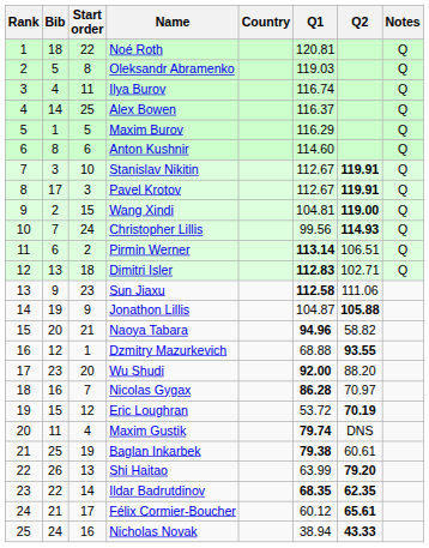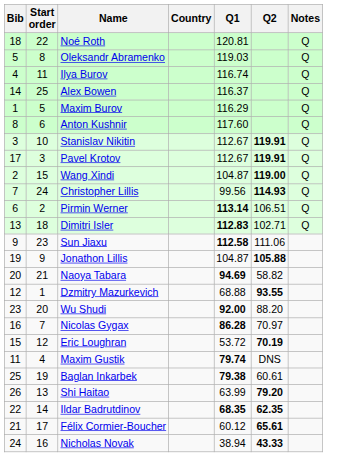 <table class="wikitable sortable" style="text-align:center">
 <tr>
-<th>Rank</th>
 <th>Bib</th>
 <th>Start<br>order</th>
 <th>Name</th>
 <th>Country</th>
 <th>Q1</th>
 <th>Q2</th>
 <th>Notes</th>
 </tr>
 <tr bgcolor=ccffcc>
-<td>1</td>
 <td>18</td>
 <td>22</td>
 <td align=left><a href='#'>Noé Roth</a></td>
 <td align=left></td>
 <td>120.81</td>
 <td></td>
 <td>Q</td>
 </tr>
 <tr bgcolor=ccffcc>
-<td>2</td>
 <td>5</td>
 <td>8</td>
 <td align=left><a href='#'>Oleksandr Abramenko</a></td>
 <td align=left></td>
 <td>119.03</td>
 <td></td>
 <td>Q</td>
 </tr>
 <tr bgcolor=ccffcc>
-<td>3</td>
 <td>4</td>
 <td>11</td>
 <td align=left><a href='#'>Ilya Burov</a></td>
 <td align=left></td>
 <td>116.74</td>
 <td></td>
 <td>Q</td>
 </tr>
 <tr bgcolor=ccffcc>
-<td>4</td>
 <td>14</td>
 <td>25</td>
 <td align=left><a href='#'>Alex Bowen</a></td>
 <td align=left></td>
 <td>116.37</td>
 <td></td>
 <td>Q</td>
 </tr>
 <tr bgcolor=ccffcc>
-<td>5</td>
 <td>1</td>
 <td>5</td>
 <td align=left><a href='#'>Maxim Burov</a></td>
 <td align=left></td>
 <td>116.29</td>
 <td></td>
 <td>Q</td>
 </tr>
 <tr bgcolor=ccffcc>
-<td>6</td>
 <td>8</td>
 <td>6</td>
 <td align=left><a href='#'>Anton Kushnir</a></td>
 <td align=left></td>
-<td>114.60</td>
+<td>117.60</td>
 <td></td>
 <td>Q</td>
 </tr>
 <tr bgcolor=ddffdd>
-<td>7</td>
 <td>3</td>
 <td>10</td>
 <td align=left><a href='#'>Stanislav Nikitin</a></td>
 <td align=left></td>
 <td>112.67</td>
 <td><strong>119.91</strong></td>
 <td>Q</td>
 </tr>
 <tr bgcolor=ddffdd>
-<td>8</td>
 <td>17</td>
 <td>3</td>
 <td align=left><a href='#'>Pavel Krotov</a></td>
 <td align=left></td>
 <td>112.67</td>
 <td><strong>119.91</strong></td>
 <td>Q</td>
 </tr>
 <tr bgcolor=ddffdd>
-<td>9</td>
 <td>2</td>
 <td>15</td>
 <td align=left><a href='#'>Wang Xindi</a></td>
 <td align=left></td>
-<td>104.81</td>
+<td>104.87</td>
 <td><strong>119.00</strong></td>
 <td>Q</td>
 </tr>
 <tr bgcolor=ddffdd>
-<td>10</td>
 <td>7</td>
 <td>24</td>
 <td align=left><a href='#'>Christopher Lillis</a></td>
 <td align=left></td>
 <td>99.56</td>
 <td><strong>114.93</strong></td>
 <td>Q</td>
 </tr>
 <tr bgcolor=ddffdd>
-<td>11</td>
 <td>6</td>
 <td>2</td>
 <td align=left><a href='#'>Pirmin Werner</a></td>
 <td align=left></td>
 <td><strong>113.14</strong></td>
 <td>106.51</td>
 <td>Q</td>
 </tr>
 <tr bgcolor=ddffdd>
-<td>12</td>
 <td>13</td>
 <td>18</td>
 <td align=left><a href='#'>Dimitri Isler</a></td>
 <td align=left></td>
 <td><strong>112.83</strong></td>
 <td>102.71</td>
 <td>Q</td>
 </tr>
 <tr>
-<td>13</td>
 <td>9</td>
 <td>23</td>
 <td align=left><a href='#'>Sun Jiaxu</a></td>
 <td align=left></td>
 <td><strong>112.58</strong></td>
 <td>111.06</td>
 <td></td>
 </tr>
 <tr>
-<td>14</td>
 <td>19</td>
 <td>9</td>
 <td align=left><a href='#'>Jonathon Lillis</a></td>
 <td align=left></td>
 <td>104.87</td>
 <td><strong>105.88</strong></td>
 <td></td>
 </tr>
 <tr>
-<td>15</td>
 <td>20</td>
 <td>21</td>
 <td align=left><a href='#'>Naoya Tabara</a></td>
 <td align=left></td>
-<td><strong>94.96</strong></td>
+<td><strong>94.69</strong></td>
 <td>58.82</td>
 <td></td>
 </tr>
 <tr>
-<td>16</td>
 <td>12</td>
 <td>1</td>
 <td align=left><a href='#'>Dzmitry Mazurkevich</a></td>
 <td align=left></td>
 <td>68.88</td>
 <td><strong>93.55</strong></td>
 <td></td>
 </tr>
 <tr>
-<td>17</td>
 <td>23</td>
 <td>20</td>
 <td align=left><a href='#'>Wu Shudi</a></td>
 <td align=left></td>
 <td><strong>92.00</strong></td>
 <td>88.20</td>
 <td></td>
 </tr>
 <tr>
-<td>18</td>
 <td>16</td>
 <td>7</td>
 <td align=left><a href='#'>Nicolas Gygax</a></td>
 <td align=left></td>
 <td><strong>86.28</strong></td>
 <td>70.97</td>
 <td></td>
 </tr>
 <tr>
-<td>19</td>
 <td>15</td>
 <td>12</td>
 <td align=left><a href='#'>Eric Loughran</a></td>
 <td align=left></td>
 <td>53.72</td>
 <td><strong>70.19</strong></td>
 <td></td>
 </tr>
 <tr>
-<td>20</td>
 <td>11</td>
 <td>4</td>
 <td align=left><a href='#'>Maxim Gustik</a></td>
 <td align=left></td>
 <td><strong>79.74</strong></td>
 <td>DNS</td>
 <td></td>
 </tr>
 <tr>
-<td>21</td>
 <td>25</td>
 <td>19</td>
 <td align=left><a href='#'>Baglan Inkarbek</a></td>
 <td align=left></td>
 <td><strong>79.38</strong></td>
 <td>60.61</td>
 <td></td>
 </tr>
 <tr>
-<td>22</td>
 <td>26</td>
 <td>13</td>
 <td align=left><a href='#'>Shi Haitao</a></td>
 <td align=left></td>
 <td>63.99</td>
 <td><strong>79.20</strong></td>
 <td></td>
 </tr>
 <tr>
-<td>23</td>
 <td>22</td>
 <td>14</td>
 <td align=left><a href='#'>Ildar Badrutdinov</a></td>
 <td align=left></td>
 <td><strong>68.35</strong></td>
 <td><strong>62.35</strong></td>
 <td></td>
 </tr>
 <tr>
-<td>24</td>
 <td>21</td>
 <td>17</td>
 <td align=left><a href='#'>Félix Cormier-Boucher</a></td>
 <td align=left></td>
 <td>60.12</td>
 <td><strong>65.61</strong></td>
 <td></td>
 </tr>
 <tr>
-<td>25</td>
 <td>24</td>
 <td>16</td>
 <td align=left><a href='#'>Nicholas Novak</a></td>
 <td align=left></td>
 <td>38.94</td>
 <td><strong>43.33</strong></td>
 <td></td>
 </tr>
 </table>
